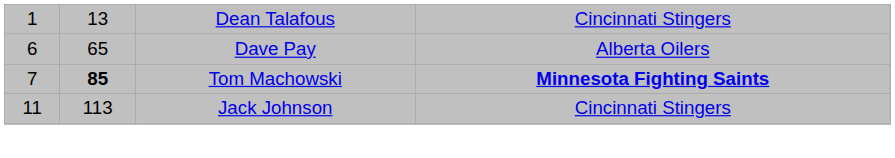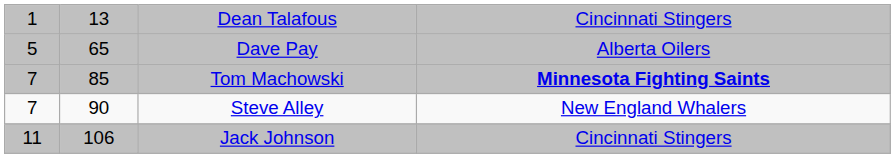 <table class="wikitable" width="60%">
 <tr align="center" bgcolor="C0C0C0">
 <td>1</td>
 <td>13</td>
 <td><a href='#'>Dean Talafous</a></td>
 <td><a href='#'>Cincinnati Stingers</a></td>
 </tr>
 <tr align="center" bgcolor="C0C0C0">
-<td>6</td>
+<td>5</td>
 <td>65</td>
 <td><a href='#'>Dave Pay</a></td>
 <td><a href='#'>Alberta Oilers</a></td>
 </tr>
 <tr align="center" bgcolor="C0C0C0">
 <td>7</td>
-<td><strong>85</strong></td>
+<td>85</td>
 <td><a href='#'>Tom Machowski</a></td>
 <td><strong><a href='#'>Minnesota Fighting Saints</a></strong></td>
 </tr>
+<tr align="center" bgcolor="">
+<td>7</td>
+<td>90</td>
+<td><a href='#'>Steve Alley</a></td>
+<td><a href='#'>New England Whalers</a></td>
+</tr>
 <tr align="center" bgcolor="C0C0C0">
 <td>11</td>
-<td>113</td>
+<td>106</td>
 <td><a href='#'>Jack Johnson</a></td>
 <td><a href='#'>Cincinnati Stingers</a></td>
 </tr>
 <tr align="center" bgcolor="">
 </tr>
 </table>
